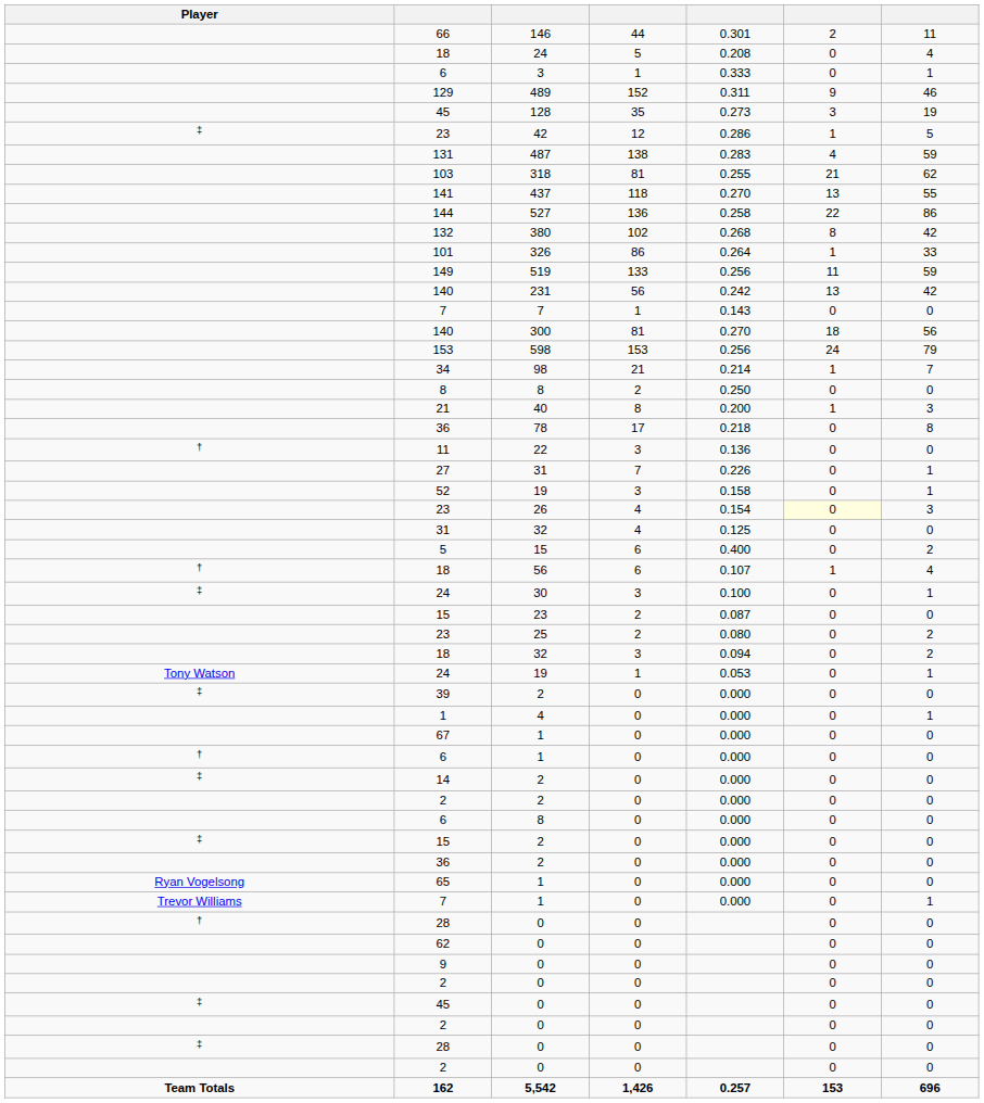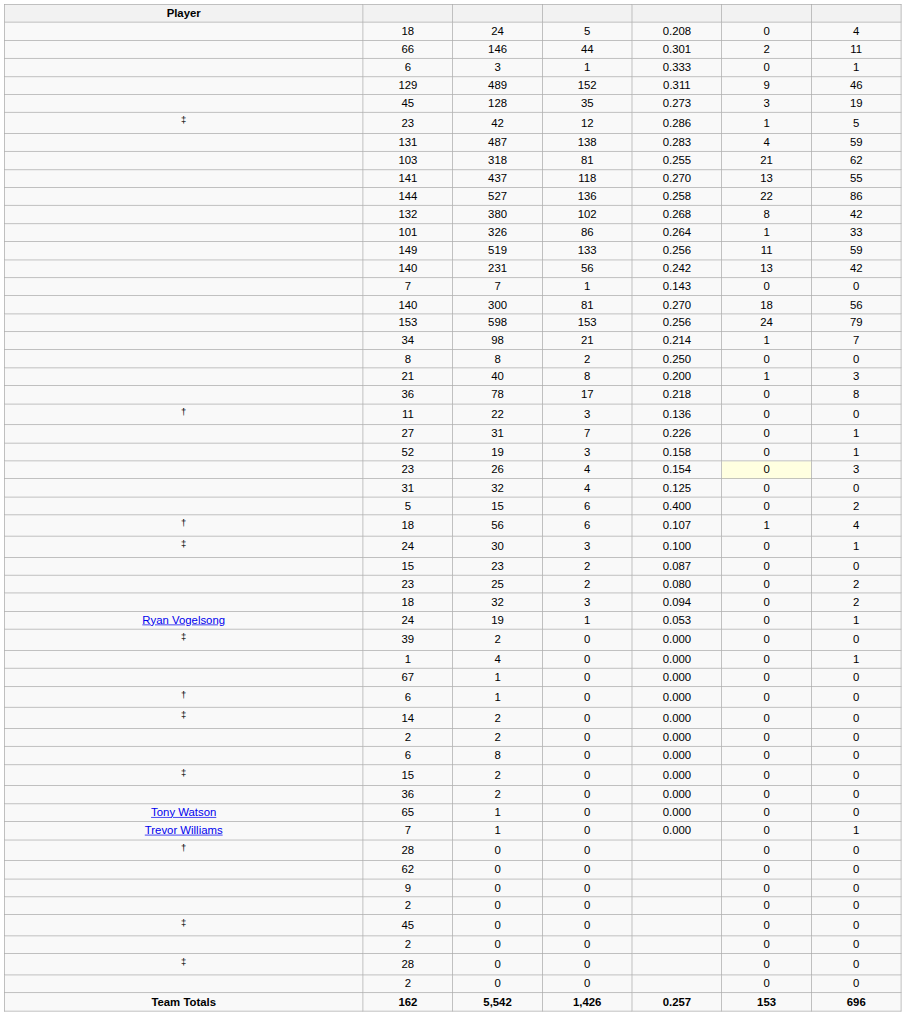 <table class="wikitable sortable" style="text-align:center;" width="100%">
 <tr>
 <th width="40%">Player</th>
 <th width="10%"></th>
 <th width="10%"></th>
 <th width="10%"></th>
 <th width="10%"></th>
 <th width="10%"></th>
 <th width="10%"></th>
 </tr>
 <tr>
 <td></td>
+<td>18</td>
+<td>24</td>
+<td>5</td>
+<td>0.208</td>
+<td>0</td>
+<td>4</td>
+</tr>
+<tr>
+<td></td>
 <td>66</td>
 <td>146</td>
 <td>44</td>
 <td>0.301</td>
 <td>2</td>
 <td>11</td>
-</tr>
-<tr>
-<td></td>
-<td>18</td>
-<td>24</td>
-<td>5</td>
-<td>0.208</td>
-<td>0</td>
-<td>4</td>
 </tr>
 <tr>
 <td></td>
 <td>6</td>
 <td>3</td>
 <td>1</td>
 <td>0.333</td>
 <td>0</td>
 <td>1</td>
 </tr>
 <tr>
 <td><strong></strong></td>
 <td>129</td>
 <td>489</td>
 <td>152</td>
 <td>0.311</td>
 <td>9</td>
 <td>46</td>
 </tr>
 <tr>
 <td></td>
 <td>45</td>
 <td>128</td>
 <td>35</td>
 <td>0.273</td>
 <td>3</td>
 <td>19</td>
 </tr>
 <tr>
 <td><sup>‡</sup></td>
 <td>23</td>
 <td>42</td>
 <td>12</td>
 <td>0.286</td>
 <td>1</td>
 <td>5</td>
 </tr>
 <tr>
 <td><strong></strong></td>
 <td>131</td>
 <td>487</td>
 <td>138</td>
 <td>0.283</td>
 <td>4</td>
 <td>59</td>
 </tr>
 <tr>
 <td></td>
 <td>103</td>
 <td>318</td>
 <td>81</td>
 <td>0.255</td>
 <td>21</td>
 <td>62</td>
 </tr>
 <tr>
 <td></td>
 <td>141</td>
 <td>437</td>
 <td>118</td>
 <td>0.270</td>
 <td>13</td>
 <td>55</td>
 </tr>
 <tr>
 <td><strong></strong></td>
 <td>144</td>
 <td>527</td>
 <td>136</td>
 <td>0.258</td>
 <td>22</td>
 <td>86</td>
 </tr>
 <tr>
 <td></td>
 <td>132</td>
 <td>380</td>
 <td>102</td>
 <td>0.268</td>
 <td>8</td>
 <td>42</td>
 </tr>
 <tr>
 <td></td>
 <td>101</td>
 <td>326</td>
 <td>86</td>
 <td>0.264</td>
 <td>1</td>
 <td>33</td>
 </tr>
 <tr>
 <td><strong></strong></td>
 <td>149</td>
 <td>519</td>
 <td>133</td>
 <td>0.256</td>
 <td>11</td>
 <td>59</td>
 </tr>
 <tr>
 <td></td>
 <td>140</td>
 <td>231</td>
 <td>56</td>
 <td>0.242</td>
 <td>13</td>
 <td>42</td>
 </tr>
 <tr>
 <td></td>
 <td>7</td>
 <td>7</td>
 <td>1</td>
 <td>0.143</td>
 <td>0</td>
 <td>0</td>
 </tr>
 <tr>
 <td></td>
 <td>140</td>
 <td>300</td>
 <td>81</td>
 <td>0.270</td>
 <td>18</td>
 <td>56</td>
 </tr>
 <tr>
 <td><strong></strong></td>
 <td>153</td>
 <td>598</td>
 <td>153</td>
 <td>0.256</td>
 <td>24</td>
 <td>79</td>
 </tr>
 <tr>
 <td></td>
 <td>34</td>
 <td>98</td>
 <td>21</td>
 <td>0.214</td>
 <td>1</td>
 <td>7</td>
 </tr>
 <tr>
 <td></td>
 <td>8</td>
 <td>8</td>
 <td>2</td>
 <td>0.250</td>
 <td>0</td>
 <td>0</td>
 </tr>
 <tr>
 <td></td>
 <td>21</td>
 <td>40</td>
 <td>8</td>
 <td>0.200</td>
 <td>1</td>
 <td>3</td>
 </tr>
 <tr>
 <td></td>
 <td>36</td>
 <td>78</td>
 <td>17</td>
 <td>0.218</td>
 <td>0</td>
 <td>8</td>
 </tr>
 <tr>
 <td><sup>†</sup></td>
 <td>11</td>
 <td>22</td>
 <td>3</td>
 <td>0.136</td>
 <td>0</td>
 <td>0</td>
 </tr>
 <tr>
 <td></td>
 <td>27</td>
 <td>31</td>
 <td>7</td>
 <td>0.226</td>
 <td>0</td>
 <td>1</td>
 </tr>
 <tr>
 <td></td>
 <td>52</td>
 <td>19</td>
 <td>3</td>
 <td>0.158</td>
 <td>0</td>
 <td>1</td>
 </tr>
 <tr>
 <td></td>
 <td>23</td>
 <td>26</td>
 <td>4</td>
 <td>0.154</td>
 <td style="background: lightyellow;">0</td>
 <td>3</td>
 </tr>
 <tr>
 <td></td>
 <td>31</td>
 <td>32</td>
 <td>4</td>
 <td>0.125</td>
 <td>0</td>
 <td>0</td>
 </tr>
 <tr>
 <td></td>
 <td>5</td>
 <td>15</td>
 <td>6</td>
 <td>0.400</td>
 <td>0</td>
 <td>2</td>
 </tr>
 <tr>
 <td><sup>†</sup></td>
 <td>18</td>
 <td>56</td>
 <td>6</td>
 <td>0.107</td>
 <td>1</td>
 <td>4</td>
 </tr>
 <tr>
 <td><sup>‡</sup></td>
 <td>24</td>
 <td>30</td>
 <td>3</td>
 <td>0.100</td>
 <td>0</td>
 <td>1</td>
 </tr>
 <tr>
 <td></td>
 <td>15</td>
 <td>23</td>
 <td>2</td>
 <td>0.087</td>
 <td>0</td>
 <td>0</td>
 </tr>
 <tr>
 <td></td>
 <td>23</td>
 <td>25</td>
 <td>2</td>
 <td>0.080</td>
 <td>0</td>
 <td>2</td>
 </tr>
 <tr>
 <td></td>
 <td>18</td>
 <td>32</td>
 <td>3</td>
 <td>0.094</td>
 <td>0</td>
 <td>2</td>
 </tr>
 <tr>
-<td><a href='#'>Tony Watson</a></td>
+<td><a href='#'>Ryan Vogelsong</a></td>
 <td>24</td>
 <td>19</td>
 <td>1</td>
 <td>0.053</td>
 <td>0</td>
 <td>1</td>
 </tr>
 <tr>
 <td><sup>‡</sup></td>
 <td>39</td>
 <td>2</td>
 <td>0</td>
 <td>0.000</td>
 <td>0</td>
 <td>0</td>
 </tr>
 <tr>
 <td></td>
 <td>1</td>
 <td>4</td>
 <td>0</td>
 <td>0.000</td>
 <td>0</td>
 <td>1</td>
 </tr>
 <tr>
 <td></td>
 <td>67</td>
 <td>1</td>
 <td>0</td>
 <td>0.000</td>
 <td>0</td>
 <td>0</td>
 </tr>
 <tr>
 <td><sup>†</sup></td>
 <td>6</td>
 <td>1</td>
 <td>0</td>
 <td>0.000</td>
 <td>0</td>
 <td>0</td>
 </tr>
 <tr>
 <td><sup>‡</sup></td>
 <td>14</td>
 <td>2</td>
 <td>0</td>
 <td>0.000</td>
 <td>0</td>
 <td>0</td>
 </tr>
 <tr>
 <td></td>
 <td>2</td>
 <td>2</td>
 <td>0</td>
 <td>0.000</td>
 <td>0</td>
 <td>0</td>
 </tr>
 <tr>
 <td></td>
 <td>6</td>
 <td>8</td>
 <td>0</td>
 <td>0.000</td>
 <td>0</td>
 <td>0</td>
 </tr>
 <tr>
 <td><sup>‡</sup></td>
 <td>15</td>
 <td>2</td>
 <td>0</td>
 <td>0.000</td>
 <td>0</td>
 <td>0</td>
 </tr>
 <tr>
 <td></td>
 <td>36</td>
 <td>2</td>
 <td>0</td>
 <td>0.000</td>
 <td>0</td>
 <td>0</td>
 </tr>
 <tr>
-<td><a href='#'>Ryan Vogelsong</a></td>
+<td><a href='#'>Tony Watson</a></td>
 <td>65</td>
 <td>1</td>
 <td>0</td>
 <td>0.000</td>
 <td>0</td>
 <td>0</td>
 </tr>
 <tr>
 <td><a href='#'>Trevor Williams</a></td>
 <td>7</td>
 <td>1</td>
 <td>0</td>
 <td>0.000</td>
 <td>0</td>
 <td>1</td>
 </tr>
 <tr>
 <td><sup>†</sup></td>
 <td>28</td>
 <td>0</td>
 <td>0</td>
 <td></td>
 <td>0</td>
 <td>0</td>
 </tr>
 <tr>
 <td></td>
 <td>62</td>
 <td>0</td>
 <td>0</td>
 <td></td>
 <td>0</td>
 <td>0</td>
 </tr>
 <tr>
 <td></td>
 <td>9</td>
 <td>0</td>
 <td>0</td>
 <td></td>
 <td>0</td>
 <td>0</td>
 </tr>
 <tr>
 <td></td>
 <td>2</td>
 <td>0</td>
 <td>0</td>
 <td></td>
 <td>0</td>
 <td>0</td>
 </tr>
 <tr>
 <td><sup>‡</sup></td>
 <td>45</td>
 <td>0</td>
 <td>0</td>
 <td></td>
 <td>0</td>
 <td>0</td>
 </tr>
 <tr>
 <td></td>
 <td>2</td>
 <td>0</td>
 <td>0</td>
 <td></td>
 <td>0</td>
 <td>0</td>
 </tr>
 <tr>
 <td><sup>‡</sup></td>
 <td>28</td>
 <td>0</td>
 <td>0</td>
 <td></td>
 <td>0</td>
 <td>0</td>
 </tr>
 <tr>
 <td></td>
 <td>2</td>
 <td>0</td>
 <td>0</td>
 <td></td>
 <td>0</td>
 <td>0</td>
 </tr>
 <tr>
 <td><strong>Team Totals</strong></td>
 <td><strong>162</strong></td>
 <td><strong>5,542</strong></td>
 <td><strong>1,426</strong></td>
 <td><strong>0.257</strong></td>
 <td><strong>153</strong></td>
 <td><strong>696</strong></td>
 </tr>
 </table>
